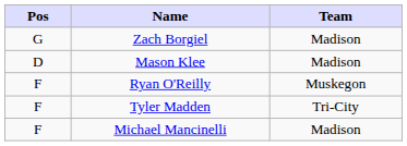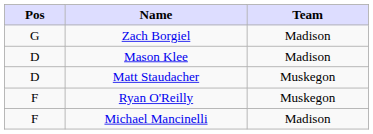 <table class="wikitable" style="text-align:center">
 <tr>
 <th style="background:#ddf; width:10%;">Pos</th>
 <th style="background:#ddf; width:30%;">Name</th>
 <th style="background:#ddf; width:20%;">Team</th>
 </tr>
 <tr>
 <td>G</td>
 <td><a href='#'>Zach Borgiel</a></td>
 <td>Madison</td>
 </tr>
 <tr>
 <td>D</td>
 <td><a href='#'>Mason Klee</a></td>
 <td>Madison</td>
 </tr>
 <tr>
-<td>F</td>
-<td><a href='#'>Ryan O'Reilly</a></td>
+<td>D</td>
+<td><a href='#'>Matt Staudacher</a></td>
 <td>Muskegon</td>
 </tr>
 <tr>
 <td>F</td>
-<td><a href='#'>Tyler Madden</a></td>
-<td>Tri-City</td>
+<td><a href='#'>Ryan O'Reilly</a></td>
+<td>Muskegon</td>
 </tr>
 <tr>
 <td>F</td>
 <td><a href='#'>Michael Mancinelli</a></td>
 <td>Madison</td>
 </tr>
 </table>
